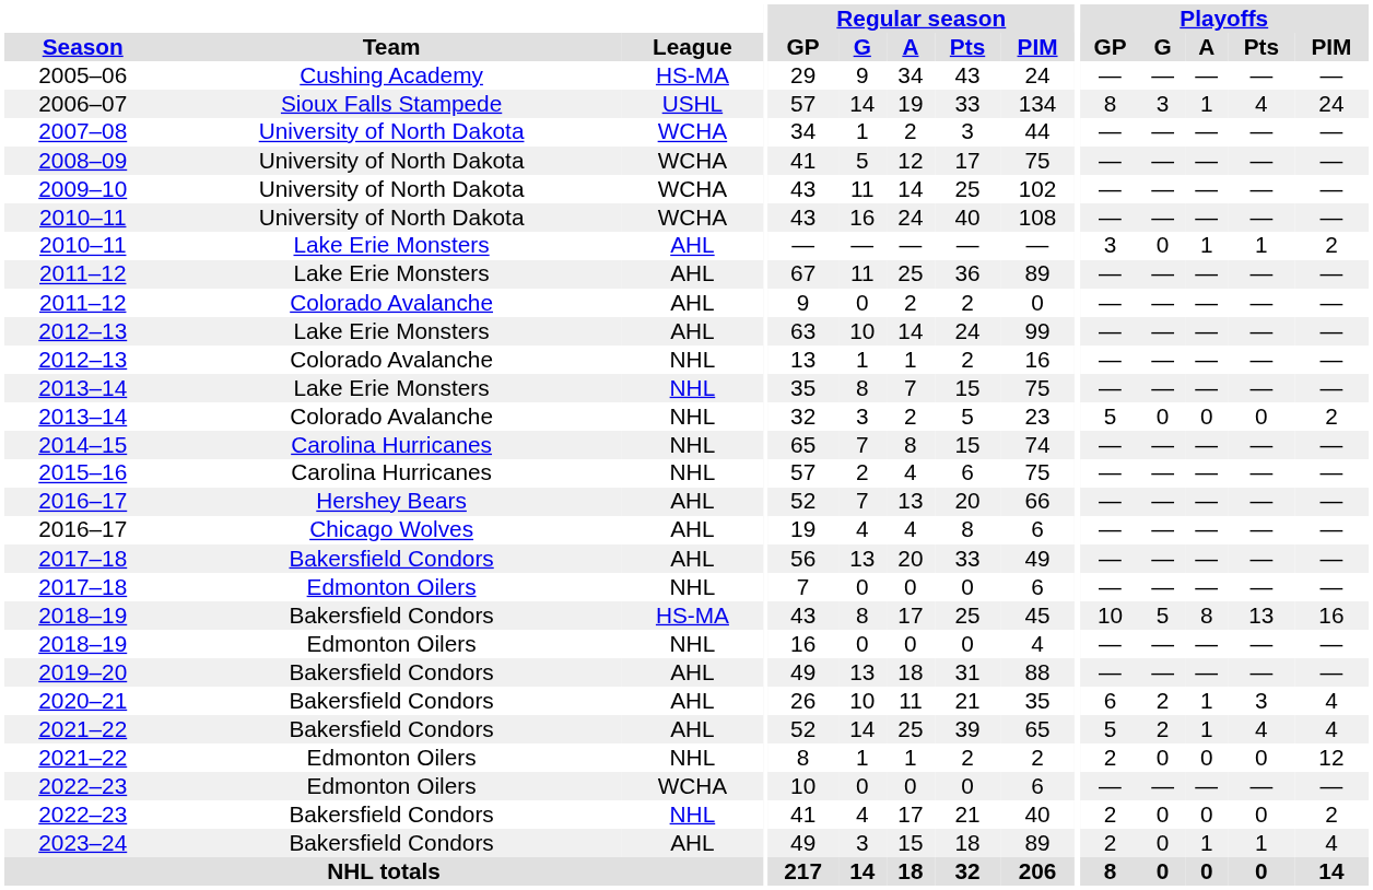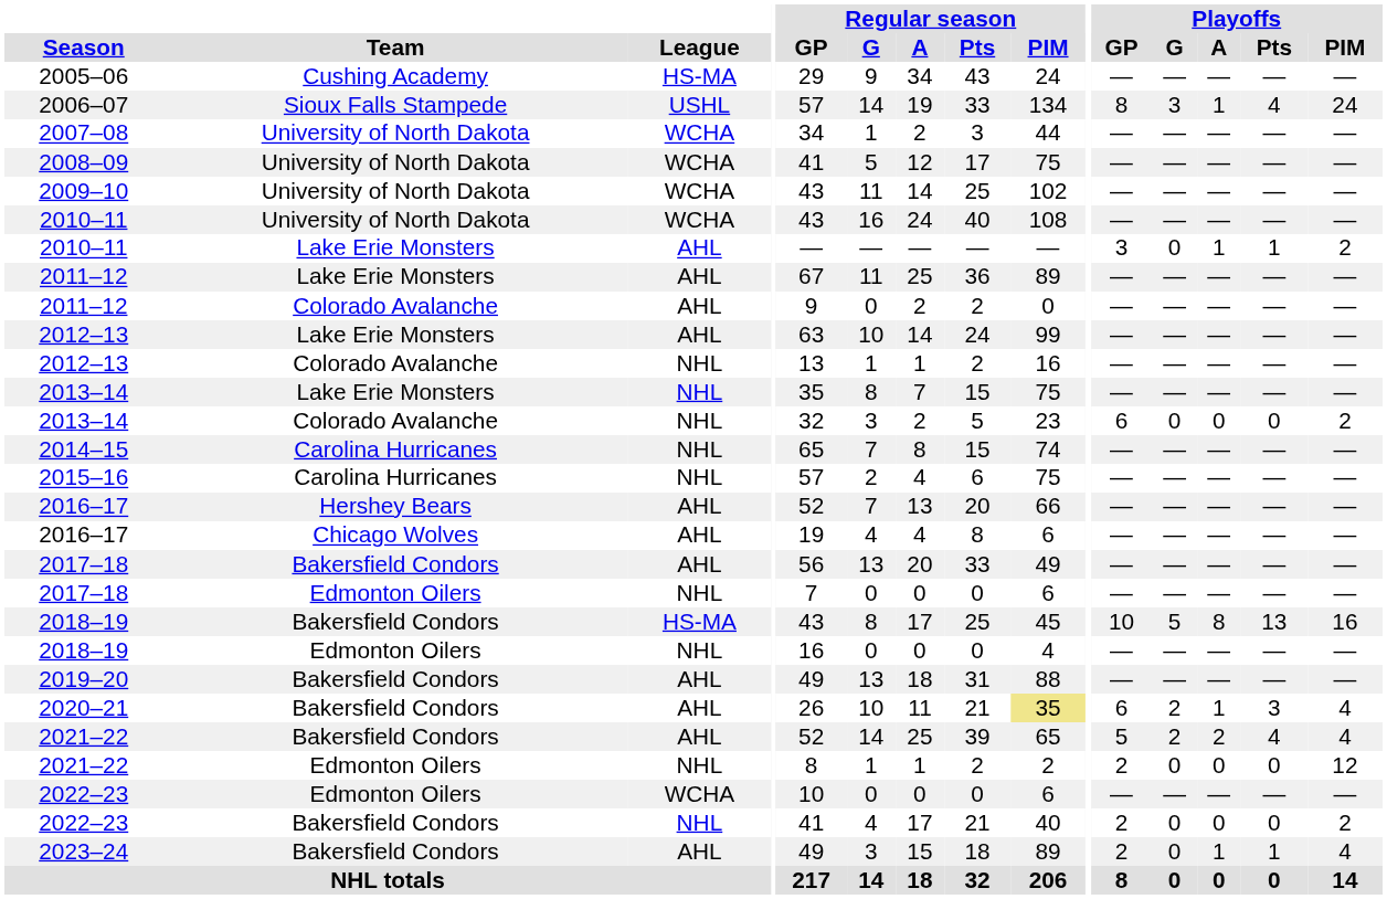 <table border="0" cellpadding="1" cellspacing="0" style="text-align:center; width:60em">
 <tr bgcolor="#e0e0e0">
 <th colspan="3" bgcolor="#ffffff"></th>
 <th rowspan="99" bgcolor="#ffffff"></th>
 <th colspan="5"><a href='#'>Regular season</a></th>
 <th rowspan="99" bgcolor="#ffffff"></th>
 <th colspan="5"><a href='#'>Playoffs</a></th>
 </tr>
 <tr bgcolor="#e0e0e0">
 <th><a href='#'>Season</a></th>
 <th>Team</th>
 <th>League</th>
 <th>GP</th>
 <th><a href='#'>G</a></th>
 <th><a href='#'>A</a></th>
 <th><a href='#'>Pts</a></th>
 <th><a href='#'>PIM</a></th>
 <th>GP</th>
 <th>G</th>
 <th>A</th>
 <th>Pts</th>
 <th>PIM</th>
 </tr>
 <tr ALIGN="center">
 <td>2005–06</td>
 <td><a href='#'>Cushing Academy</a></td>
 <td><a href='#'>HS-MA</a></td>
 <td>29</td>
 <td>9</td>
 <td>34</td>
 <td>43</td>
 <td>24</td>
 <td>—</td>
 <td>—</td>
 <td>—</td>
 <td>—</td>
 <td>—</td>
 </tr>
 <tr ALIGN="center" bgcolor="#f0f0f0">
 <td>2006–07</td>
 <td><a href='#'>Sioux Falls Stampede</a></td>
 <td><a href='#'>USHL</a></td>
 <td>57</td>
 <td>14</td>
 <td>19</td>
 <td>33</td>
 <td>134</td>
 <td>8</td>
 <td>3</td>
 <td>1</td>
 <td>4</td>
 <td>24</td>
 </tr>
 <tr ALIGN="center">
 <td><a href='#'>2007–08</a></td>
 <td><a href='#'>University of North Dakota</a></td>
 <td><a href='#'>WCHA</a></td>
 <td>34</td>
 <td>1</td>
 <td>2</td>
 <td>3</td>
 <td>44</td>
 <td>—</td>
 <td>—</td>
 <td>—</td>
 <td>—</td>
 <td>—</td>
 </tr>
 <tr ALIGN="center" bgcolor="#f0f0f0">
 <td><a href='#'>2008–09</a></td>
 <td>University of North Dakota</td>
 <td>WCHA</td>
 <td>41</td>
 <td>5</td>
 <td>12</td>
 <td>17</td>
 <td>75</td>
 <td>—</td>
 <td>—</td>
 <td>—</td>
 <td>—</td>
 <td>—</td>
 </tr>
 <tr ALIGN="center">
 <td><a href='#'>2009–10</a></td>
 <td>University of North Dakota</td>
 <td>WCHA</td>
 <td>43</td>
 <td>11</td>
 <td>14</td>
 <td>25</td>
 <td>102</td>
 <td>—</td>
 <td>—</td>
 <td>—</td>
 <td>—</td>
 <td>—</td>
 </tr>
 <tr ALIGN="center" bgcolor="#f0f0f0">
 <td><a href='#'>2010–11</a></td>
 <td>University of North Dakota</td>
 <td>WCHA</td>
 <td>43</td>
 <td>16</td>
 <td>24</td>
 <td>40</td>
 <td>108</td>
 <td>—</td>
 <td>—</td>
 <td>—</td>
 <td>—</td>
 <td>—</td>
 </tr>
 <tr ALIGN="center">
 <td><a href='#'>2010–11</a></td>
 <td><a href='#'>Lake Erie Monsters</a></td>
 <td><a href='#'>AHL</a></td>
 <td>—</td>
 <td>—</td>
 <td>—</td>
 <td>—</td>
 <td>—</td>
 <td>3</td>
 <td>0</td>
 <td>1</td>
 <td>1</td>
 <td>2</td>
 </tr>
 <tr ALIGN="center" bgcolor="#f0f0f0">
 <td><a href='#'>2011–12</a></td>
 <td>Lake Erie Monsters</td>
 <td>AHL</td>
 <td>67</td>
 <td>11</td>
 <td>25</td>
 <td>36</td>
 <td>89</td>
 <td>—</td>
 <td>—</td>
 <td>—</td>
 <td>—</td>
 <td>—</td>
 </tr>
 <tr ALIGN="center">
 <td><a href='#'>2011–12</a></td>
 <td><a href='#'>Colorado Avalanche</a></td>
 <td>AHL</td>
 <td>9</td>
 <td>0</td>
 <td>2</td>
 <td>2</td>
 <td>0</td>
 <td>—</td>
 <td>—</td>
 <td>—</td>
 <td>—</td>
 <td>—</td>
 </tr>
 <tr ALIGN="center" bgcolor="#f0f0f0">
 <td><a href='#'>2012–13</a></td>
 <td>Lake Erie Monsters</td>
 <td>AHL</td>
 <td>63</td>
 <td>10</td>
 <td>14</td>
 <td>24</td>
 <td>99</td>
 <td>—</td>
 <td>—</td>
 <td>—</td>
 <td>—</td>
 <td>—</td>
 </tr>
 <tr ALIGN="center">
 <td><a href='#'>2012–13</a></td>
 <td>Colorado Avalanche</td>
 <td>NHL</td>
 <td>13</td>
 <td>1</td>
 <td>1</td>
 <td>2</td>
 <td>16</td>
 <td>—</td>
 <td>—</td>
 <td>—</td>
 <td>—</td>
 <td>—</td>
 </tr>
 <tr ALIGN="center" bgcolor="#f0f0f0">
 <td><a href='#'>2013–14</a></td>
 <td>Lake Erie Monsters</td>
 <td><a href='#'>NHL</a></td>
 <td>35</td>
 <td>8</td>
 <td>7</td>
 <td>15</td>
 <td>75</td>
 <td>—</td>
 <td>—</td>
 <td>—</td>
 <td>—</td>
 <td>—</td>
 </tr>
 <tr ALIGN="center">
 <td><a href='#'>2013–14</a></td>
 <td>Colorado Avalanche</td>
 <td>NHL</td>
 <td>32</td>
 <td>3</td>
 <td>2</td>
 <td>5</td>
 <td>23</td>
-<td>5</td>
+<td>6</td>
 <td>0</td>
 <td>0</td>
 <td>0</td>
 <td>2</td>
 </tr>
 <tr ALIGN="center" bgcolor="#f0f0f0">
 <td><a href='#'>2014–15</a></td>
 <td><a href='#'>Carolina Hurricanes</a></td>
 <td>NHL</td>
 <td>65</td>
 <td>7</td>
 <td>8</td>
 <td>15</td>
 <td>74</td>
 <td>—</td>
 <td>—</td>
 <td>—</td>
 <td>—</td>
 <td>—</td>
 </tr>
 <tr ALIGN="center">
 <td><a href='#'>2015–16</a></td>
 <td>Carolina Hurricanes</td>
 <td>NHL</td>
 <td>57</td>
 <td>2</td>
 <td>4</td>
 <td>6</td>
 <td>75</td>
 <td>—</td>
 <td>—</td>
 <td>—</td>
 <td>—</td>
 <td>—</td>
 </tr>
 <tr ALIGN="center" bgcolor="#f0f0f0">
 <td><a href='#'>2016–17</a></td>
 <td><a href='#'>Hershey Bears</a></td>
 <td>AHL</td>
 <td>52</td>
 <td>7</td>
 <td>13</td>
 <td>20</td>
 <td>66</td>
 <td>—</td>
 <td>—</td>
 <td>—</td>
 <td>—</td>
 <td>—</td>
 </tr>
 <tr ALIGN="center">
 <td>2016–17</td>
 <td><a href='#'>Chicago Wolves</a></td>
 <td>AHL</td>
 <td>19</td>
 <td>4</td>
 <td>4</td>
 <td>8</td>
 <td>6</td>
 <td>—</td>
 <td>—</td>
 <td>—</td>
 <td>—</td>
 <td>—</td>
 </tr>
 <tr ALIGN="center" bgcolor="#f0f0f0">
 <td><a href='#'>2017–18</a></td>
 <td><a href='#'>Bakersfield Condors</a></td>
 <td>AHL</td>
 <td>56</td>
 <td>13</td>
 <td>20</td>
 <td>33</td>
 <td>49</td>
 <td>—</td>
 <td>—</td>
 <td>—</td>
 <td>—</td>
 <td>—</td>
 </tr>
 <tr ALIGN="center">
 <td><a href='#'>2017–18</a></td>
 <td><a href='#'>Edmonton Oilers</a></td>
 <td>NHL</td>
 <td>7</td>
 <td>0</td>
 <td>0</td>
 <td>0</td>
 <td>6</td>
 <td>—</td>
 <td>—</td>
 <td>—</td>
 <td>—</td>
 <td>—</td>
 </tr>
 <tr ALIGN="center" bgcolor="#f0f0f0">
 <td><a href='#'>2018–19</a></td>
 <td>Bakersfield Condors</td>
 <td><a href='#'>HS-MA</a></td>
 <td>43</td>
 <td>8</td>
 <td>17</td>
 <td>25</td>
 <td>45</td>
 <td>10</td>
 <td>5</td>
 <td>8</td>
 <td>13</td>
 <td>16</td>
 </tr>
 <tr ALIGN="center">
 <td><a href='#'>2018–19</a></td>
 <td>Edmonton Oilers</td>
 <td>NHL</td>
 <td>16</td>
 <td>0</td>
 <td>0</td>
 <td>0</td>
 <td>4</td>
 <td>—</td>
 <td>—</td>
 <td>—</td>
 <td>—</td>
 <td>—</td>
 </tr>
 <tr ALIGN="center" bgcolor="#f0f0f0">
 <td><a href='#'>2019–20</a></td>
 <td>Bakersfield Condors</td>
 <td>AHL</td>
 <td>49</td>
 <td>13</td>
 <td>18</td>
 <td>31</td>
 <td>88</td>
 <td>—</td>
 <td>—</td>
 <td>—</td>
 <td>—</td>
 <td>—</td>
 </tr>
 <tr ALIGN="center">
 <td><a href='#'>2020–21</a></td>
 <td>Bakersfield Condors</td>
 <td>AHL</td>
 <td>26</td>
 <td>10</td>
 <td>11</td>
 <td>21</td>
-<td>35</td>
+<td style="background: khaki;">35</td>
 <td>6</td>
 <td>2</td>
 <td>1</td>
 <td>3</td>
 <td>4</td>
 </tr>
 <tr ALIGN="center" bgcolor="#f0f0f0">
 <td><a href='#'>2021–22</a></td>
 <td>Bakersfield Condors</td>
 <td>AHL</td>
 <td>52</td>
 <td>14</td>
 <td>25</td>
 <td>39</td>
 <td>65</td>
 <td>5</td>
 <td>2</td>
-<td>1</td>
+<td>2</td>
 <td>4</td>
 <td>4</td>
 </tr>
 <tr ALIGN="center">
 <td><a href='#'>2021–22</a></td>
 <td>Edmonton Oilers</td>
 <td>NHL</td>
 <td>8</td>
 <td>1</td>
 <td>1</td>
 <td>2</td>
 <td>2</td>
 <td>2</td>
 <td>0</td>
 <td>0</td>
 <td>0</td>
 <td>12</td>
 </tr>
 <tr ALIGN="center" bgcolor="#f0f0f0">
 <td><a href='#'>2022–23</a></td>
 <td>Edmonton Oilers</td>
 <td>WCHA</td>
 <td>10</td>
 <td>0</td>
 <td>0</td>
 <td>0</td>
 <td>6</td>
 <td>—</td>
 <td>—</td>
 <td>—</td>
 <td>—</td>
 <td>—</td>
 </tr>
 <tr ALIGN="center">
 <td><a href='#'>2022–23</a></td>
 <td>Bakersfield Condors</td>
 <td><a href='#'>NHL</a></td>
 <td>41</td>
 <td>4</td>
 <td>17</td>
 <td>21</td>
 <td>40</td>
 <td>2</td>
 <td>0</td>
 <td>0</td>
 <td>0</td>
 <td>2</td>
 </tr>
 <tr ALIGN="center" bgcolor="#f0f0f0">
 <td><a href='#'>2023–24</a></td>
 <td>Bakersfield Condors</td>
 <td>AHL</td>
 <td>49</td>
 <td>3</td>
 <td>15</td>
 <td>18</td>
 <td>89</td>
 <td>2</td>
 <td>0</td>
 <td>1</td>
 <td>1</td>
 <td>4</td>
 </tr>
 <tr bgcolor="#e0e0e0">
 <th colspan="3">NHL totals</th>
 <th>217</th>
 <th>14</th>
 <th>18</th>
 <th>32</th>
 <th>206</th>
 <th>8</th>
 <th>0</th>
 <th>0</th>
 <th>0</th>
 <th>14</th>
 </tr>
 </table>
